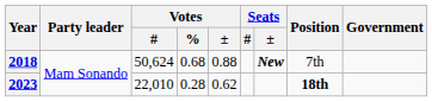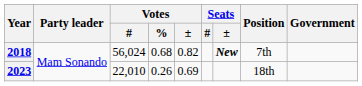 <table class="wikitable" style=text-align:center>
 <tr>
 <th rowspan="2">Year</th>
 <th rowspan="2">Party leader</th>
 <th colspan="3">Votes</th>
 <th colspan="2"><a href='#'>Seats</a></th>
 <th rowspan="2">Position</th>
 <th rowspan="2">Government</th>
 </tr>
 <tr>
 <th>#</th>
 <th>%</th>
 <th>±</th>
 <th>#</th>
 <th>±</th>
 </tr>
 <tr>
 <th><a href='#'>2018</a></th>
 <td rowspan="2"><a href='#'>Mam Sonando</a></td>
-<td>50,624</td>
+<td>56,024</td>
 <td>0.68</td>
-<td> 0.88</td>
+<td> 0.82</td>
 <td></td>
 <td><strong><em>New</em></strong></td>
 <td> 7th</td>
 <td></td>
 </tr>
 <tr>
 <th><a href='#'>2023</a></th>
 <td>22,010</td>
-<td>0.28</td>
-<td> 0.62</td>
+<td>0.26</td>
+<td> 0.69</td>
 <td></td>
 <td></td>
-<td><strong> 18th</strong></td>
+<td> 18th</td>
 <td></td>
 </tr>
 </table>
